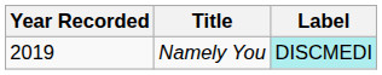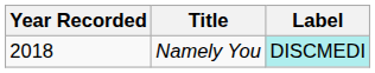 <table class="wikitable">
 <tr>
 <th>Year Recorded</th>
 <th>Title</th>
 <th>Label</th>
 </tr>
 <tr>
-<td>2019</td>
+<td>2018</td>
 <td><em>Namely You</em></td>
 <td style="background: paleturquoise;">DISCMEDI</td>
 </tr>
 </table>
